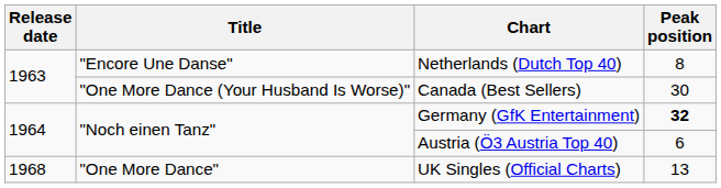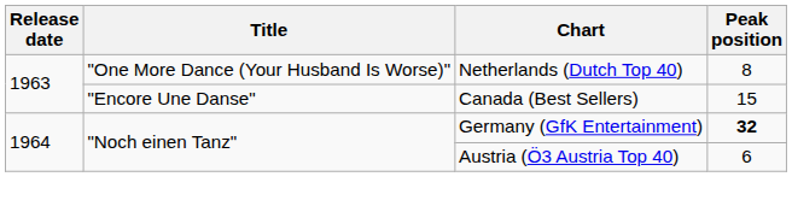 <table class="wikitable">
 <tr>
 <th>Release<br>date</th>
 <th>Title</th>
 <th>Chart</th>
 <th>Peak<br>position</th>
 </tr>
 <tr>
 <td rowspan="2">1963</td>
-<td>"Encore Une Danse"</td>
+<td>"One More Dance (Your Husband Is Worse)"</td>
 <td>Netherlands (<a href='#'>Dutch Top 40</a>)</td>
 <td align="center">8</td>
 </tr>
 <tr>
-<td>"One More Dance (Your Husband Is Worse)"</td>
+<td>"Encore Une Danse"</td>
 <td>Canada (Best Sellers)</td>
-<td align="center">30</td>
+<td align="center">15</td>
 </tr>
 <tr>
 <td rowspan="2">1964</td>
 <td rowspan="2">"Noch einen Tanz"</td>
 <td>Germany (<a href='#'>GfK Entertainment</a>)</td>
 <td align="center"><strong>32</strong></td>
 </tr>
 <tr>
 <td>Austria (<a href='#'>Ö3 Austria Top 40</a>)</td>
 <td align="center">6</td>
 </tr>
-<tr>
-<td>1968</td>
-<td>"One More Dance"</td>
-<td>UK Singles (<a href='#'>Official Charts</a>)</td>
-<td align="center">13</td>
-</tr>
 </table>
